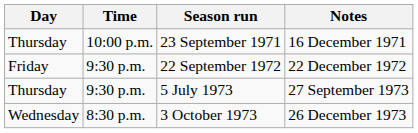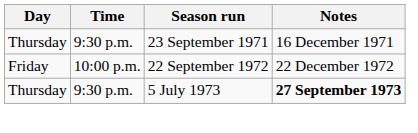 <table class="wikitable">
 <tr>
 <th>Day</th>
 <th>Time</th>
 <th>Season run</th>
 <th>Notes</th>
 </tr>
 <tr>
 <td>Thursday</td>
-<td>10:00 p.m.</td>
+<td>9:30 p.m.</td>
 <td>23 September 1971</td>
 <td>16 December 1971</td>
 </tr>
 <tr>
 <td>Friday</td>
-<td>9:30 p.m.</td>
+<td>10:00 p.m.</td>
 <td>22 September 1972</td>
 <td>22 December 1972</td>
 </tr>
 <tr>
 <td>Thursday</td>
 <td>9:30 p.m.</td>
 <td>5 July 1973</td>
-<td>27 September 1973</td>
-</tr>
-<tr>
-<td>Wednesday</td>
-<td>8:30 p.m.</td>
-<td>3 October 1973</td>
-<td>26 December 1973</td>
+<td><strong>27 September 1973</strong></td>
 </tr>
 </table>
